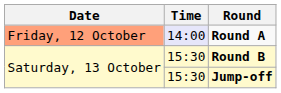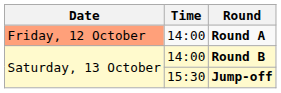 <table class="wikitable">
 <tr>
 <th>Date</th>
 <th>Time</th>
 <th>Round</th>
 </tr>
 <tr>
 <td style="background: lightsalmon;">Friday, 12 October</td>
-<td style="background: lavender;">14:00</td>
+<td>14:00</td>
 <td><strong>Round A</strong></td>
 </tr>
 <tr style=background:lemonchiffon>
 <td rowspan=2>Saturday, 13 October</td>
-<td>15:30</td>
+<td>14:00</td>
 <td><strong>Round B</strong></td>
 </tr>
 <tr style=background:lemonchiffon>
 <td>15:30</td>
 <td><strong>Jump-off</strong></td>
 </tr>
 </table>
